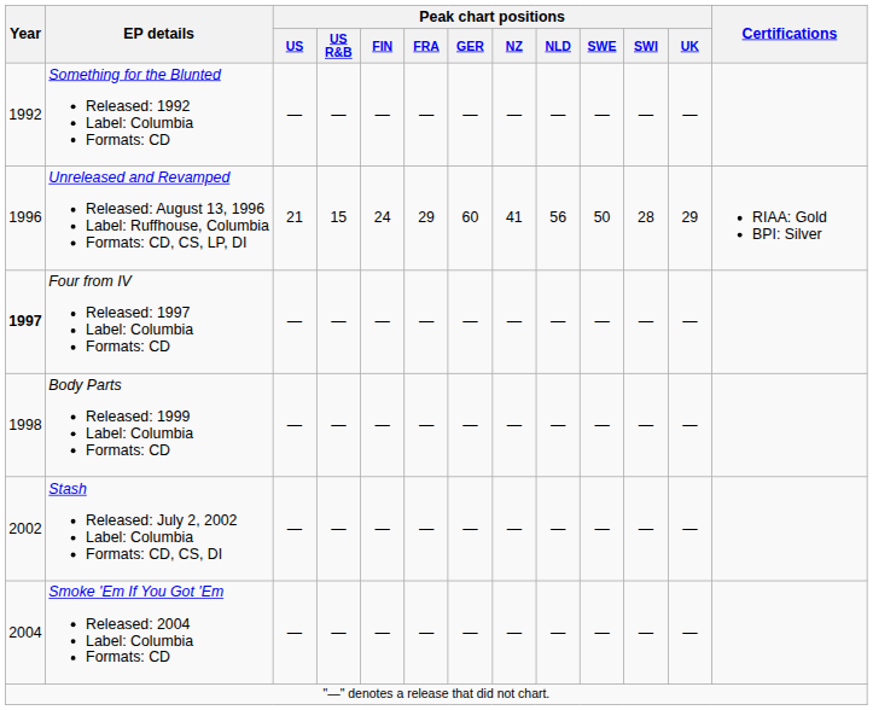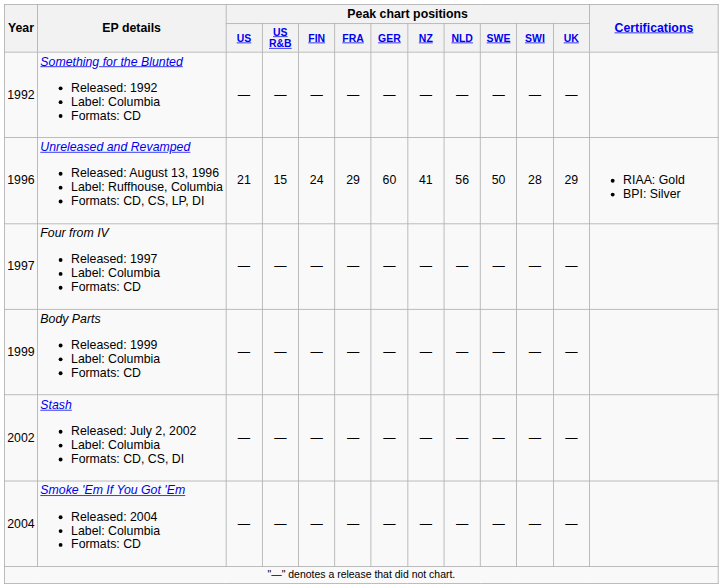 <table class="wikitable" border="1">
 <tr>
 <th rowspan="2">Year</th>
 <th rowspan="2">EP details</th>
 <th colspan="10">Peak chart positions</th>
 <th scope="col" rowspan="2" style="width:10em;"><a href='#'>Certifications</a></th>
 </tr>
 <tr>
 <th style="width:3em;font-size:85%;"><a href='#'>US</a><br></th>
 <th style="width:3em;font-size:85%;"><a href='#'>US<br>R&B</a><br></th>
 <th style="width:3em;font-size:85%;"><a href='#'>FIN</a><br></th>
 <th style="width:3em;font-size:85%;"><a href='#'>FRA</a><br></th>
 <th style="width:3em;font-size:85%;"><a href='#'>GER</a><br></th>
 <th style="width:3em;font-size:85%;"><a href='#'>NZ</a><br></th>
 <th style="width:3em;font-size:85%;"><a href='#'>NLD</a><br></th>
 <th style="width:3em;font-size:85%;"><a href='#'>SWE</a><br></th>
 <th style="width:3em;font-size:85%;"><a href='#'>SWI</a><br></th>
 <th style="width:3em;font-size:85%;"><a href='#'>UK</a><br></th>
 </tr>
 <tr>
 <td align="center">1992</td>
 <td align="left"><em><a href='#'>Something for the Blunted</a></em><br><ul><li>Released: 1992</li><li>Label: Columbia</li><li>Formats: CD</li></ul></td>
 <td align="center">—</td>
 <td align="center">—</td>
 <td align="center">—</td>
 <td align="center">—</td>
 <td align="center">—</td>
 <td align="center">—</td>
 <td align="center">—</td>
 <td align="center">—</td>
 <td align="center">—</td>
 <td align="center">—</td>
 <td></td>
 </tr>
 <tr>
 <td align="center">1996</td>
 <td align="left"><em><a href='#'>Unreleased and Revamped</a></em><br><ul><li>Released: August 13, 1996</li><li>Label: Ruffhouse, Columbia</li><li>Formats: CD, CS, LP, DI</li></ul></td>
 <td align="center">21</td>
 <td align="center">15</td>
 <td align="center">24</td>
 <td align="center">29</td>
 <td align="center">60</td>
 <td align="center">41</td>
 <td align="center">56</td>
 <td align="center">50</td>
 <td align="center">28</td>
 <td align="center">29</td>
 <td><br><ul><li>RIAA: Gold</li><li>BPI: Silver</li></ul></td>
 </tr>
 <tr>
-<td><strong>1997</strong></td>
+<td>1997</td>
 <td><em>Four from IV</em><br><ul><li>Released: 1997</li><li>Label: Columbia</li><li>Formats: CD</li></ul></td>
 <td align="center">—</td>
 <td align="center">—</td>
 <td align="center">—</td>
 <td align="center">—</td>
 <td align="center">—</td>
 <td align="center">—</td>
 <td align="center">—</td>
 <td align="center">—</td>
 <td align="center">—</td>
 <td align="center">—</td>
 <td></td>
 </tr>
 <tr>
-<td>1998</td>
+<td>1999</td>
 <td><em>Body Parts</em><br><ul><li>Released: 1999</li><li>Label: Columbia</li><li>Formats: CD</li></ul></td>
 <td align="center">—</td>
 <td align="center">—</td>
 <td align="center">—</td>
 <td align="center">—</td>
 <td align="center">—</td>
 <td align="center">—</td>
 <td align="center">—</td>
 <td align="center">—</td>
 <td align="center">—</td>
 <td align="center">—</td>
 <td></td>
 </tr>
 <tr>
 <td align="center">2002</td>
 <td align="left"><em><a href='#'>Stash</a></em><br><ul><li>Released: July 2, 2002</li><li>Label: Columbia</li><li>Formats: CD, CS, DI</li></ul></td>
 <td align="center">—</td>
 <td align="center">—</td>
 <td align="center">—</td>
 <td align="center">—</td>
 <td align="center">—</td>
 <td align="center">—</td>
 <td align="center">—</td>
 <td align="center">—</td>
 <td align="center">—</td>
 <td align="center">—</td>
 <td></td>
 </tr>
 <tr>
 <td align="center">2004</td>
 <td align="left"><em><a href='#'>Smoke 'Em If You Got 'Em</a></em><br><ul><li>Released: 2004</li><li>Label: Columbia</li><li>Formats: CD</li></ul></td>
 <td align="center">—</td>
 <td align="center">—</td>
 <td align="center">—</td>
 <td align="center">—</td>
 <td align="center">—</td>
 <td align="center">—</td>
 <td align="center">—</td>
 <td align="center">—</td>
 <td align="center">—</td>
 <td align="center">—</td>
 <td></td>
 </tr>
 <tr>
 <td align="center" colspan="14" style="font-size:85%">"—" denotes a release that did not chart.</td>
 </tr>
 </table>
